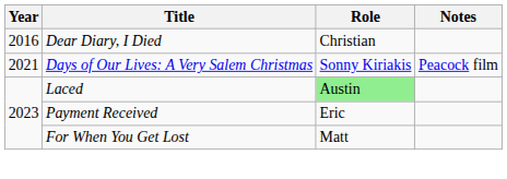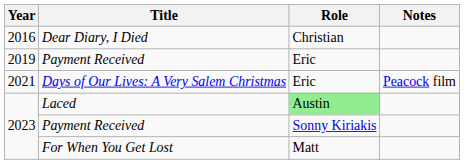 <table class="wikitable">
 <tr>
 <th>Year</th>
 <th>Title</th>
 <th>Role</th>
 <th>Notes</th>
 </tr>
 <tr>
 <td>2016</td>
 <td><em>Dear Diary, I Died</em></td>
 <td>Christian</td>
 <td></td>
 </tr>
 <tr>
+<td>2019</td>
+<td><em>Payment Received</em></td>
+<td>Eric</td>
+<td></td>
+</tr>
+<tr>
 <td>2021</td>
 <td><em><a href='#'>Days of Our Lives: A Very Salem Christmas</a></em></td>
-<td><a href='#'>Sonny Kiriakis</a></td>
+<td>Eric</td>
 <td><a href='#'>Peacock</a> film</td>
 </tr>
 <tr>
 <td rowspan="3">2023</td>
 <td><em>Laced</em></td>
 <td style="background: lightgreen;">Austin</td>
 <td></td>
 </tr>
 <tr>
 <td><em>Payment Received</em></td>
-<td>Eric</td>
+<td><a href='#'>Sonny Kiriakis</a></td>
 <td></td>
 </tr>
 <tr>
 <td><em>For When You Get Lost</em></td>
 <td>Matt</td>
 <td></td>
 </tr>
 </table>
